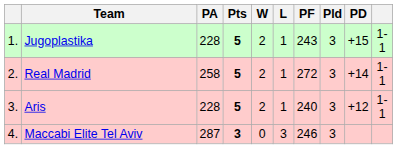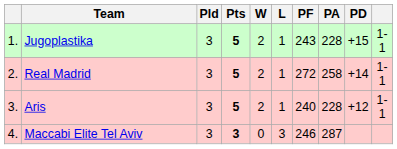 <table class=wikitable style="text-align:center">
 <tr>
 <th width=15></th>
 <th width=220>Team</th>
-<th width=20>PA</th>
+<th width=20>Pld</th>
 <th width=30>Pts</th>
 <th width=20>W</th>
 <th width=20>L</th>
 <th width=20>PF</th>
-<th width=20>Pld</th>
+<th width=20>PA</th>
 <th width=20>PD</th>
 <th width=20></th>
 </tr>
 <tr style="background: #ccffcc;">
 <td>1.</td>
 <td align=left> <a href='#'>Jugoplastika</a></td>
-<td>228</td>
+<td>3</td>
 <td><strong>5</strong></td>
 <td>2</td>
 <td>1</td>
 <td>243</td>
-<td>3</td>
+<td>228</td>
 <td>+15</td>
 <td>1-1</td>
 </tr>
 <tr style="background:#ffcccc;">
 <td>2.</td>
 <td align=left> <a href='#'>Real Madrid</a></td>
-<td>258</td>
+<td>3</td>
 <td><strong>5</strong></td>
 <td>2</td>
 <td>1</td>
 <td>272</td>
-<td>3</td>
+<td>258</td>
 <td>+14</td>
 <td>1-1</td>
 </tr>
 <tr style="background:#ffcccc;">
 <td>3.</td>
 <td align=left> <a href='#'>Aris</a></td>
-<td>228</td>
+<td>3</td>
 <td><strong>5</strong></td>
 <td>2</td>
 <td>1</td>
 <td>240</td>
-<td>3</td>
+<td>228</td>
 <td>+12</td>
 <td>1-1</td>
 </tr>
 <tr style="background:#ffcccc;">
 <td>4.</td>
 <td align=left> <a href='#'>Maccabi Elite Tel Aviv</a></td>
-<td>287</td>
+<td>3</td>
 <td><strong>3</strong></td>
 <td>0</td>
 <td>3</td>
 <td>246</td>
-<td>3</td>
+<td>287</td>
 <td></td>
 <td></td>
 </tr>
 </table>
